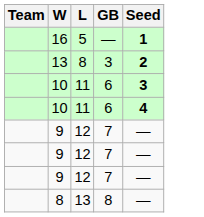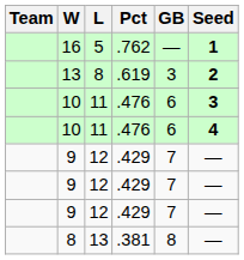 <table class="wikitable">
 <tr>
 <th>Team</th>
 <th>W</th>
 <th>L</th>
+<th>Pct</th>
 <th>GB</th>
 <th>Seed</th>
 </tr>
 <tr bgcolor=ccffcc align=center>
 <td></td>
 <td>16</td>
 <td>5</td>
+<td>.762</td>
 <td>—</td>
 <td><strong>1</strong></td>
 </tr>
 <tr bgcolor=ccffcc align=center>
 <td></td>
 <td>13</td>
 <td>8</td>
+<td>.619</td>
 <td>3</td>
 <td><strong>2</strong></td>
 </tr>
 <tr bgcolor=ccffcc align=center>
 <td></td>
 <td>10</td>
 <td>11</td>
+<td>.476</td>
 <td>6</td>
 <td><strong>3</strong></td>
 </tr>
 <tr bgcolor=ccffcc align=center>
 <td></td>
 <td>10</td>
 <td>11</td>
+<td>.476</td>
 <td>6</td>
 <td><strong>4</strong></td>
 </tr>
 <tr align=center>
 <td></td>
 <td>9</td>
 <td>12</td>
+<td>.429</td>
 <td>7</td>
 <td>—</td>
 </tr>
 <tr align=center>
 <td></td>
 <td>9</td>
 <td>12</td>
+<td>.429</td>
 <td>7</td>
 <td>—</td>
 </tr>
 <tr align=center>
 <td></td>
 <td>9</td>
 <td>12</td>
+<td>.429</td>
 <td>7</td>
 <td>—</td>
 </tr>
 <tr align=center>
 <td></td>
 <td>8</td>
 <td>13</td>
+<td>.381</td>
 <td>8</td>
 <td>—</td>
 </tr>
 </table>
